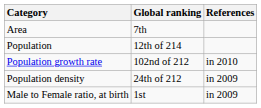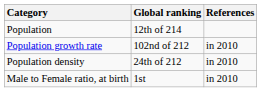 <table class="wikitable">
 <tr>
 <th scope="col" style="text-align: left;">Category</th>
 <th scope="col" style="text-align: left;">Global ranking</th>
 <th scope="col" style="text-align: left;">References</th>
-</tr>
-<tr>
-<td>Area</td>
-<td>7th</td>
-<td></td>
 </tr>
 <tr>
 <td>Population</td>
 <td>12th of 214</td>
 <td></td>
 </tr>
 <tr>
 <td><a href='#'>Population growth rate</a></td>
 <td>102nd of 212</td>
 <td>in 2010</td>
 </tr>
 <tr>
 <td>Population density</td>
 <td>24th of 212</td>
-<td>in 2009</td>
+<td>in 2010</td>
 </tr>
 <tr>
 <td>Male to Female ratio, at birth</td>
 <td>1st</td>
-<td>in 2009</td>
+<td>in 2010</td>
 </tr>
 </table>
